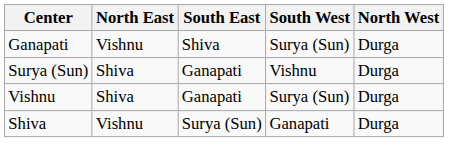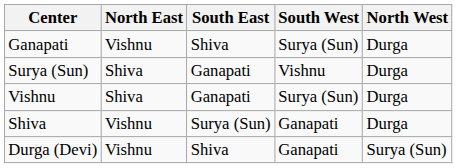 <table class="wikitable">
 <tr>
 <th>Center</th>
 <th>North East</th>
 <th>South East</th>
 <th>South West</th>
 <th>North West</th>
 </tr>
 <tr>
 <td>Ganapati</td>
 <td>Vishnu</td>
 <td>Shiva</td>
 <td>Surya (Sun)</td>
 <td>Durga</td>
 </tr>
 <tr>
 <td>Surya (Sun)</td>
 <td>Shiva</td>
 <td>Ganapati</td>
 <td>Vishnu</td>
 <td>Durga</td>
 </tr>
 <tr>
 <td>Vishnu</td>
 <td>Shiva</td>
 <td>Ganapati</td>
 <td>Surya (Sun)</td>
 <td>Durga</td>
 </tr>
 <tr>
 <td>Shiva</td>
 <td>Vishnu</td>
 <td>Surya (Sun)</td>
 <td>Ganapati</td>
 <td>Durga</td>
 </tr>
+<tr>
+<td>Durga (Devi)</td>
+<td>Vishnu</td>
+<td>Shiva</td>
+<td>Ganapati</td>
+<td>Surya (Sun)</td>
+</tr>
 </table>
